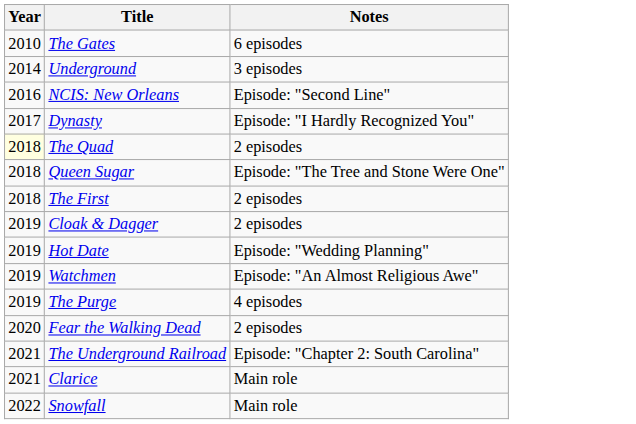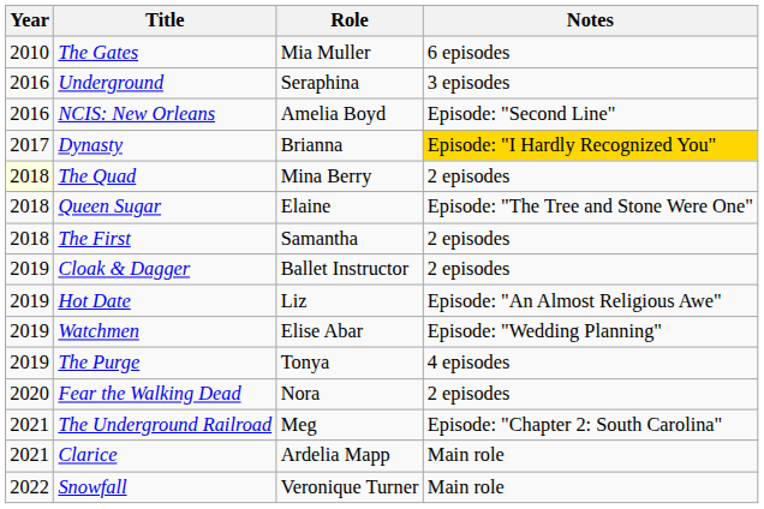 <table class="wikitable sortable">
 <tr>
 <th>Year</th>
 <th>Title</th>
+<th>Role</th>
 <th class="unsortable">Notes</th>
 </tr>
 <tr>
 <td>2010</td>
 <td><em><a href='#'>The Gates</a></em></td>
+<td>Mia Muller</td>
 <td>6 episodes</td>
 </tr>
 <tr>
-<td>2014</td>
+<td>2016</td>
 <td><a href='#'><em>Underground</em></a></td>
+<td>Seraphina</td>
 <td>3 episodes</td>
 </tr>
 <tr>
 <td>2016</td>
 <td><em><a href='#'>NCIS: New Orleans</a></em></td>
+<td>Amelia Boyd</td>
 <td>Episode: "Second Line"</td>
 </tr>
 <tr>
 <td>2017</td>
 <td><a href='#'><em>Dynasty</em></a></td>
-<td>Episode: "I Hardly Recognized You"</td>
+<td>Brianna</td>
+<td style="background: gold;">Episode: "I Hardly Recognized You"</td>
 </tr>
 <tr>
 <td style="background: lightyellow;">2018</td>
 <td><a href='#'><em>The Quad</em></a></td>
+<td>Mina Berry</td>
 <td>2 episodes</td>
 </tr>
 <tr>
 <td>2018</td>
 <td><em><a href='#'>Queen Sugar</a></em></td>
+<td>Elaine</td>
 <td>Episode: "The Tree and Stone Were One"</td>
 </tr>
 <tr>
 <td>2018</td>
 <td><a href='#'><em>The First</em></a></td>
+<td>Samantha</td>
 <td>2 episodes</td>
 </tr>
 <tr>
 <td>2019</td>
 <td><a href='#'><em>Cloak & Dagger</em></a></td>
+<td>Ballet Instructor</td>
 <td>2 episodes</td>
 </tr>
 <tr>
 <td>2019</td>
 <td><em><a href='#'>Hot Date</a></em></td>
+<td>Liz</td>
+<td>Episode: "An Almost Religious Awe"</td>
+</tr>
+<tr>
+<td>2019</td>
+<td><a href='#'><em>Watchmen</em></a></td>
+<td>Elise Abar</td>
 <td>Episode: "Wedding Planning"</td>
 </tr>
 <tr>
 <td>2019</td>
-<td><a href='#'><em>Watchmen</em></a></td>
-<td>Episode: "An Almost Religious Awe"</td>
-</tr>
-<tr>
-<td>2019</td>
 <td><a href='#'><em>The Purge</em></a></td>
+<td>Tonya</td>
 <td>4 episodes</td>
 </tr>
 <tr>
 <td>2020</td>
 <td><em><a href='#'>Fear the Walking Dead</a></em></td>
+<td>Nora</td>
 <td>2 episodes</td>
 </tr>
 <tr>
 <td>2021</td>
 <td><em><a href='#'>The Underground Railroad</a></em></td>
+<td>Meg</td>
 <td>Episode: "Chapter 2: South Carolina"</td>
 </tr>
 <tr>
 <td>2021</td>
 <td><em><a href='#'>Clarice</a></em></td>
+<td>Ardelia Mapp</td>
 <td>Main role</td>
 </tr>
 <tr>
 <td>2022</td>
 <td><em><a href='#'>Snowfall</a></em></td>
+<td>Veronique Turner</td>
 <td>Main role</td>
 </tr>
 </table>
